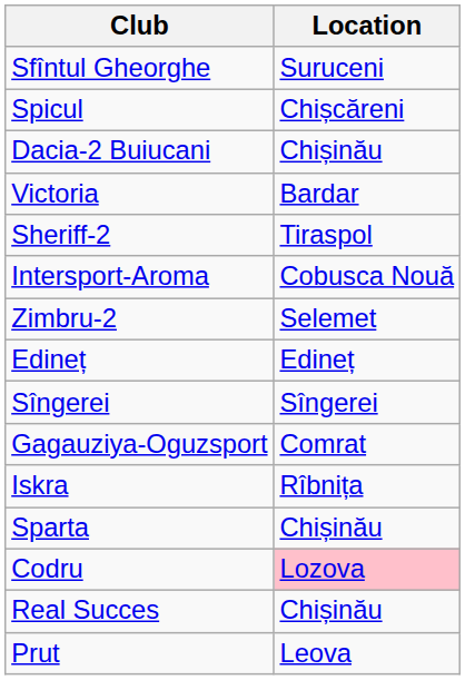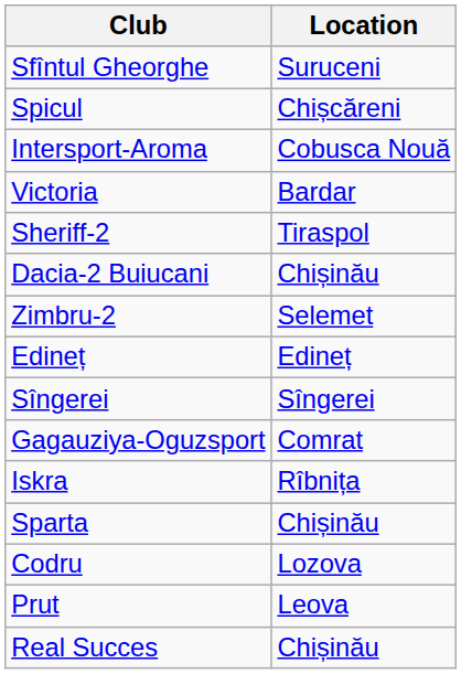 <table class="wikitable sortable">
 <tr>
 <th>Club</th>
 <th>Location</th>
 </tr>
 <tr>
 <td><a href='#'>Sfîntul Gheorghe</a></td>
 <td><a href='#'>Suruceni</a></td>
 </tr>
 <tr>
 <td><a href='#'>Spicul</a></td>
 <td><a href='#'>Chișcăreni</a></td>
 </tr>
 <tr>
-<td><a href='#'>Dacia-2 Buiucani</a></td>
-<td><a href='#'>Chișinău</a></td>
+<td><a href='#'>Intersport-Aroma</a></td>
+<td><a href='#'>Cobusca Nouă</a></td>
 </tr>
 <tr>
 <td><a href='#'>Victoria</a></td>
 <td><a href='#'>Bardar</a></td>
 </tr>
 <tr>
 <td><a href='#'>Sheriff-2</a></td>
 <td><a href='#'>Tiraspol</a></td>
 </tr>
 <tr>
-<td><a href='#'>Intersport-Aroma</a></td>
-<td><a href='#'>Cobusca Nouă</a></td>
+<td><a href='#'>Dacia-2 Buiucani</a></td>
+<td><a href='#'>Chișinău</a></td>
 </tr>
 <tr>
 <td><a href='#'>Zimbru-2</a></td>
 <td><a href='#'>Selemet</a></td>
 </tr>
 <tr>
 <td><a href='#'>Edineț</a></td>
 <td><a href='#'>Edineț</a></td>
 </tr>
 <tr>
 <td><a href='#'>Sîngerei</a></td>
 <td><a href='#'>Sîngerei</a></td>
 </tr>
 <tr>
 <td><a href='#'>Gagauziya-Oguzsport</a></td>
 <td><a href='#'>Comrat</a></td>
 </tr>
 <tr>
 <td><a href='#'>Iskra</a></td>
 <td><a href='#'>Rîbnița</a></td>
 </tr>
 <tr>
 <td><a href='#'>Sparta</a></td>
 <td><a href='#'>Chișinău</a></td>
 </tr>
 <tr>
 <td><a href='#'>Codru</a></td>
-<td style="background: pink;"><a href='#'>Lozova</a></td>
+<td><a href='#'>Lozova</a></td>
+</tr>
+<tr>
+<td><a href='#'>Prut</a></td>
+<td><a href='#'>Leova</a></td>
 </tr>
 <tr>
 <td><a href='#'>Real Succes</a></td>
 <td><a href='#'>Chișinău</a></td>
 </tr>
-<tr>
-<td><a href='#'>Prut</a></td>
-<td><a href='#'>Leova</a></td>
-</tr>
 </table>
